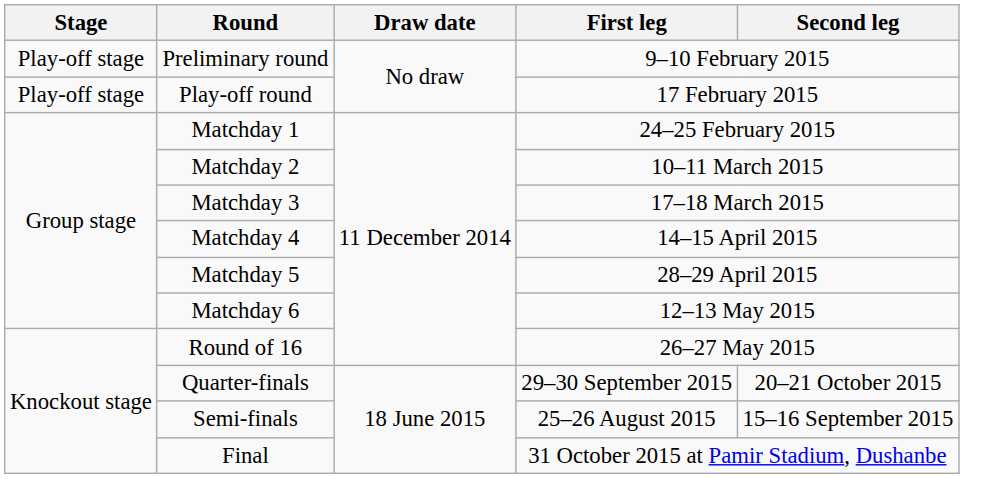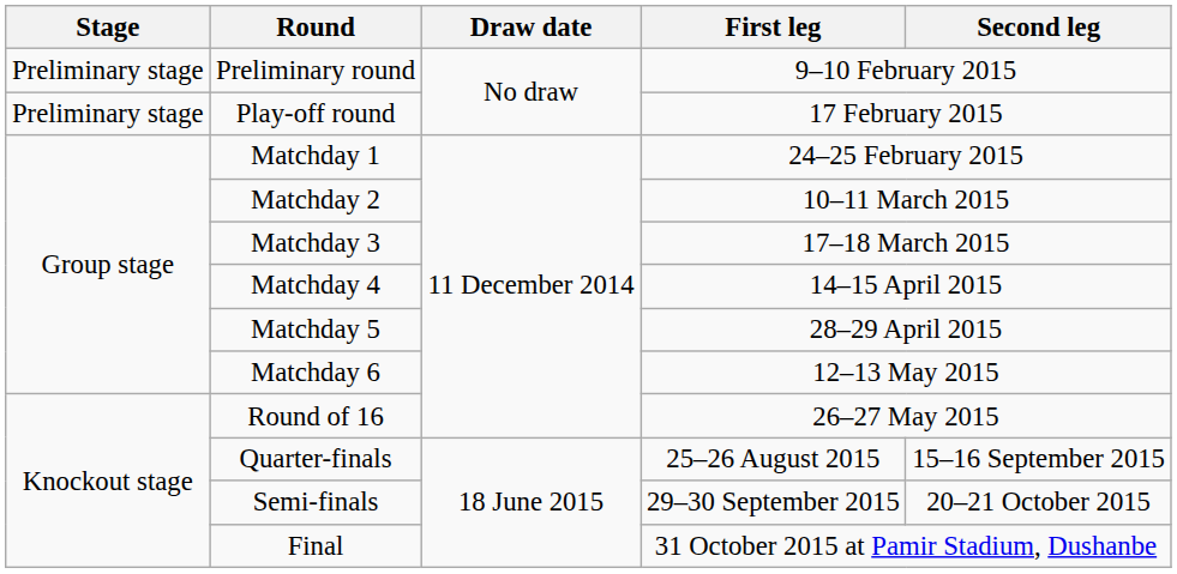 <table class="wikitable" style="text-align:center">
 <tr>
 <th>Stage</th>
 <th>Round</th>
 <th>Draw date</th>
 <th>First leg</th>
 <th>Second leg</th>
 </tr>
 <tr>
-<td>Play-off stage</td>
+<td>Preliminary stage</td>
 <td>Preliminary round</td>
 <td rowspan=2>No draw</td>
 <td colspan=2>9–10 February 2015</td>
 </tr>
 <tr>
-<td>Play-off stage</td>
+<td>Preliminary stage</td>
 <td>Play-off round</td>
 <td colspan=2>17 February 2015</td>
 </tr>
 <tr>
 <td rowspan=6>Group stage</td>
 <td>Matchday 1</td>
 <td rowspan=7>11 December 2014</td>
 <td colspan=2>24–25 February 2015</td>
 </tr>
 <tr>
 <td>Matchday 2</td>
 <td colspan=2>10–11 March 2015</td>
 </tr>
 <tr>
 <td>Matchday 3</td>
 <td colspan=2>17–18 March 2015</td>
 </tr>
 <tr>
 <td>Matchday 4</td>
 <td colspan=2>14–15 April 2015</td>
 </tr>
 <tr>
 <td>Matchday 5</td>
 <td colspan=2>28–29 April 2015</td>
 </tr>
 <tr>
 <td>Matchday 6</td>
 <td colspan=2>12–13 May 2015</td>
 </tr>
 <tr>
 <td rowspan=4>Knockout stage</td>
 <td>Round of 16</td>
 <td colspan=2>26–27 May 2015</td>
 </tr>
 <tr>
 <td>Quarter-finals</td>
 <td rowspan=3>18 June 2015</td>
-<td>29–30 September 2015</td>
-<td>20–21 October 2015</td>
+<td>25–26 August 2015</td>
+<td>15–16 September 2015</td>
 </tr>
 <tr>
 <td>Semi-finals</td>
-<td>25–26 August 2015</td>
-<td>15–16 September 2015</td>
+<td>29–30 September 2015</td>
+<td>20–21 October 2015</td>
 </tr>
 <tr>
 <td>Final</td>
 <td colspan=2>31 October 2015 at <a href='#'>Pamir Stadium</a>, <a href='#'>Dushanbe</a></td>
 </tr>
 </table>
